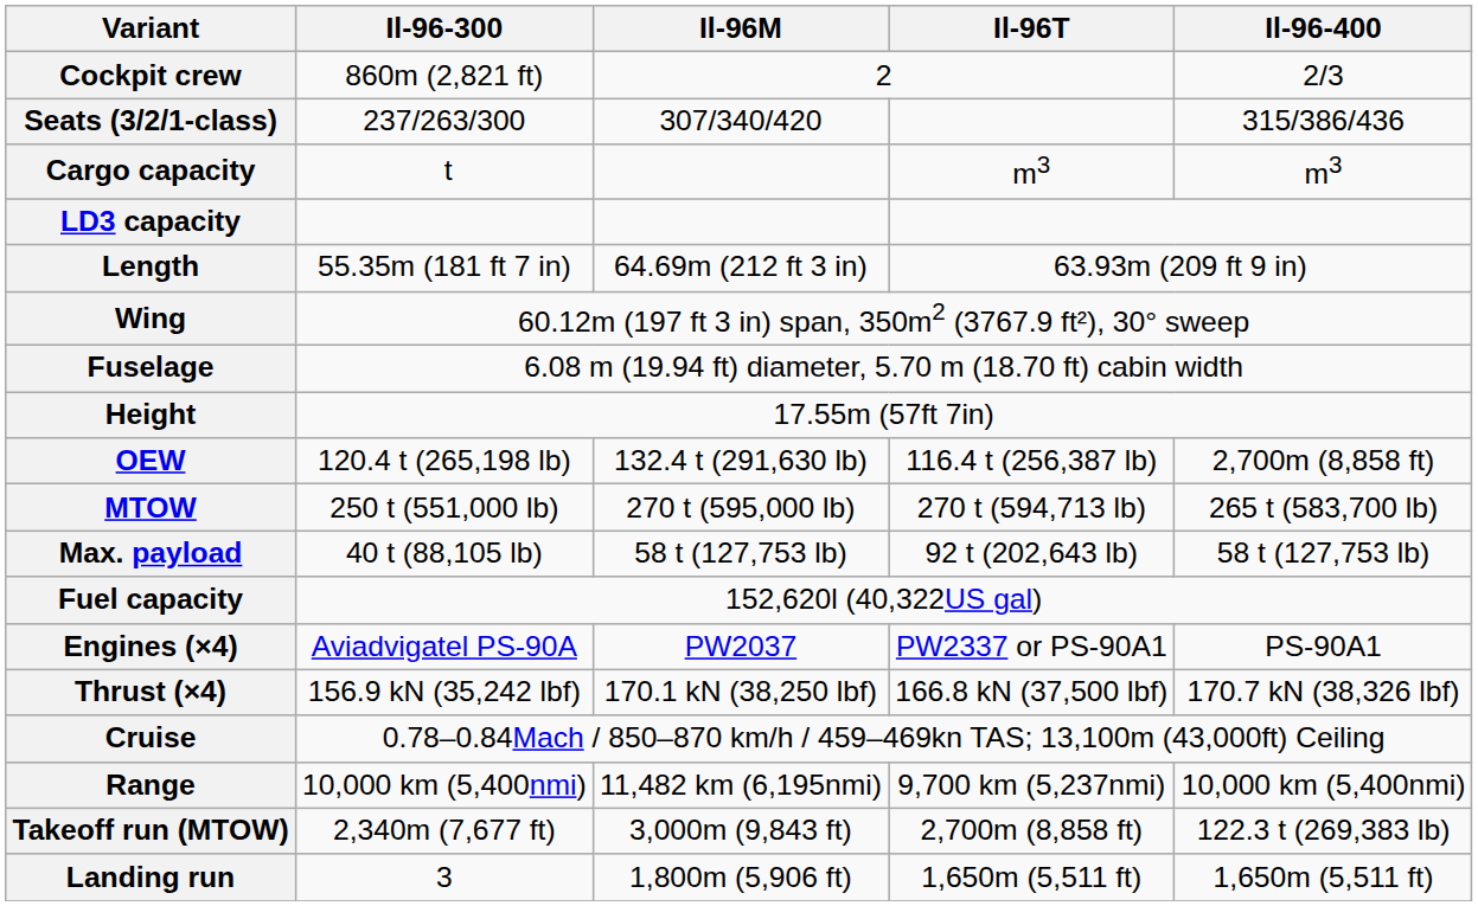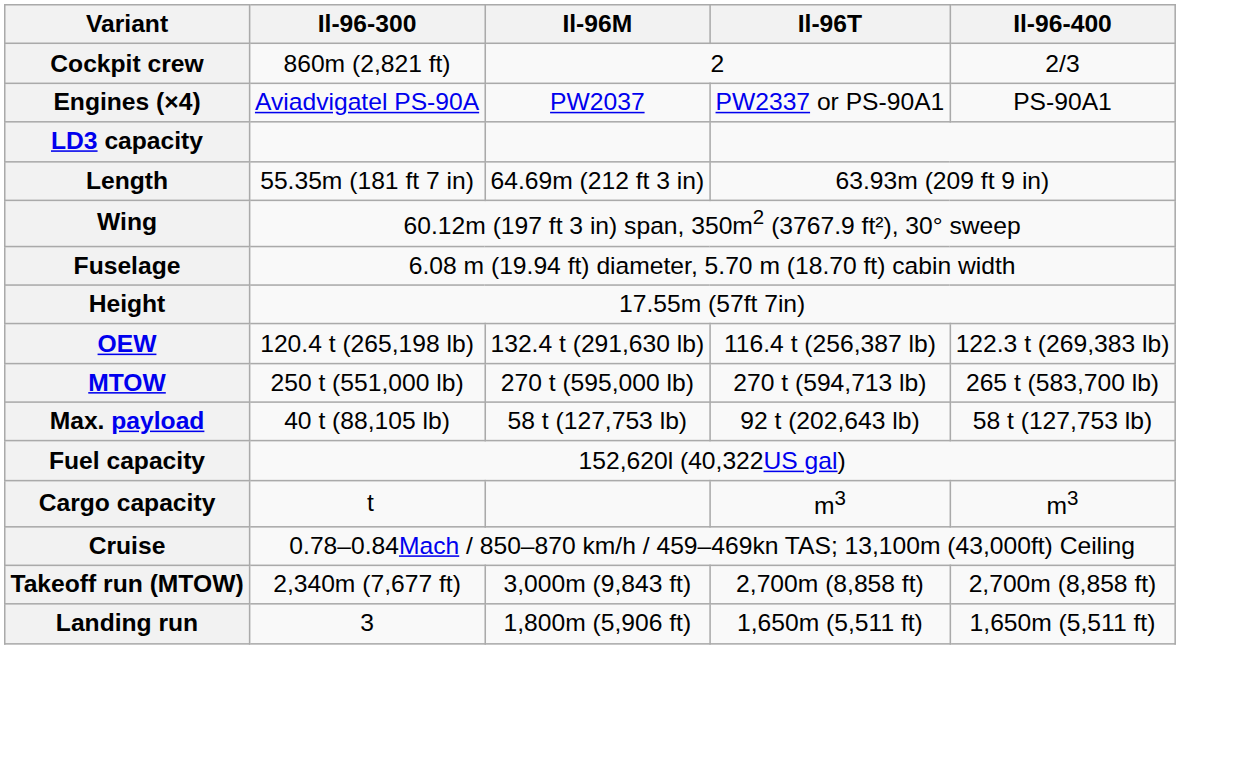 <table class="wikitable" style="text-align:center;">
 <tr>
 <th>Variant</th>
 <th>Il-96-300</th>
 <th>Il-96M</th>
 <th>Il-96T</th>
 <th>Il-96-400</th>
 </tr>
 <tr>
 <th>Cockpit crew</th>
 <td>860m (2,821 ft)</td>
 <td colspan="2">2</td>
 <td>2/3</td>
 </tr>
 <tr>
-<th>Seats (3/2/1-class)</th>
-<td>237/263/300</td>
-<td>307/340/420</td>
-<td></td>
-<td>315/386/436</td>
-</tr>
-<tr>
-<th>Cargo capacity</th>
-<td> t</td>
-<td></td>
-<td>m<sup>3</sup></td>
-<td>m<sup>3</sup></td>
+<th>Engines (×4)</th>
+<td><a href='#'>Aviadvigatel PS-90A</a></td>
+<td><a href='#'>PW2037</a></td>
+<td><a href='#'>PW2337</a> or PS-90A1</td>
+<td>PS-90A1</td>
 </tr>
 <tr>
 <th><a href='#'>LD3</a> capacity</th>
 <td></td>
 <td></td>
 <td colspan=2></td>
 </tr>
 <tr>
 <th>Length</th>
 <td>55.35m (181 ft 7 in)</td>
 <td>64.69m (212 ft 3 in)</td>
 <td colspan="2">63.93m (209 ft 9 in)</td>
 </tr>
 <tr>
 <th>Wing</th>
 <td colspan="4">60.12m (197 ft 3 in) span, 350m<sup>2</sup> (3767.9 ft²), 30° sweep</td>
 </tr>
 <tr>
 <th>Fuselage</th>
 <td colspan="4">6.08 m (19.94 ft) diameter, 5.70 m (18.70 ft) cabin width</td>
 </tr>
 <tr>
 <th>Height</th>
 <td colspan="4">17.55m (57ft 7in)</td>
 </tr>
 <tr>
 <th><a href='#'>OEW</a></th>
 <td>120.4 t (265,198 lb)</td>
 <td>132.4 t (291,630 lb)</td>
 <td>116.4 t (256,387 lb)</td>
-<td>2,700m (8,858 ft)</td>
+<td>122.3 t (269,383 lb)</td>
 </tr>
 <tr>
 <th><a href='#'>MTOW</a></th>
 <td>250 t (551,000 lb)</td>
 <td>270 t (595,000 lb)</td>
 <td>270 t (594,713 lb)</td>
 <td>265 t (583,700 lb)</td>
 </tr>
 <tr>
 <th>Max. <a href='#'>payload</a></th>
 <td>40 t (88,105 lb)</td>
 <td>58 t (127,753 lb)</td>
 <td>92 t (202,643 lb)</td>
 <td>58 t (127,753 lb)</td>
 </tr>
 <tr>
 <th>Fuel capacity</th>
 <td colspan="4">152,620l (40,322<a href='#'>US gal</a>)</td>
 </tr>
 <tr>
-<th>Engines (×4)</th>
-<td><a href='#'>Aviadvigatel PS-90A</a></td>
-<td><a href='#'>PW2037</a></td>
-<td><a href='#'>PW2337</a> or PS-90A1</td>
-<td>PS-90A1</td>
-</tr>
-<tr>
-<th>Thrust (×4)</th>
-<td>156.9 kN (35,242 lbf)</td>
-<td>170.1 kN (38,250 lbf)</td>
-<td>166.8 kN (37,500 lbf)</td>
-<td>170.7 kN (38,326 lbf)</td>
+<th>Cargo capacity</th>
+<td> t</td>
+<td></td>
+<td>m<sup>3</sup></td>
+<td>m<sup>3</sup></td>
 </tr>
 <tr>
 <th>Cruise</th>
 <td colspan="4">0.78–0.84<a href='#'>Mach</a> / 850–870 km/h / 459–469kn TAS; 13,100m (43,000ft) Ceiling</td>
 </tr>
 <tr>
-<th>Range</th>
-<td>10,000 km (5,400<a href='#'>nmi</a>)</td>
-<td>11,482 km (6,195nmi)</td>
-<td>9,700 km (5,237nmi)</td>
-<td>10,000 km (5,400nmi)</td>
-</tr>
-<tr>
 <th>Takeoff run (MTOW)</th>
 <td>2,340m (7,677 ft)</td>
 <td>3,000m (9,843 ft)</td>
 <td>2,700m (8,858 ft)</td>
-<td>122.3 t (269,383 lb)</td>
+<td>2,700m (8,858 ft)</td>
 </tr>
 <tr>
 <th>Landing run</th>
 <td>3</td>
 <td>1,800m (5,906 ft)</td>
 <td>1,650m (5,511 ft)</td>
 <td>1,650m (5,511 ft)</td>
 </tr>
 </table>
